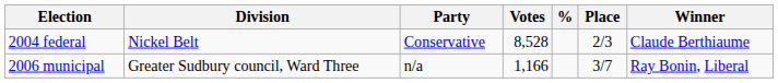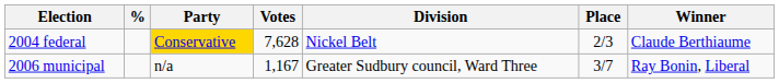 <table class="wikitable" width="800">
 <tr>
 <th align="left">Election</th>
-<th align="left">Division</th>
+<th align="right">%</th>
 <th align="left">Party</th>
 <th align="right">Votes</th>
-<th align="right">%</th>
+<th align="left">Division</th>
 <th align="center">Place</th>
 <th align="center">Winner</th>
 </tr>
 <tr>
 <td align="left"><a href='#'>2004 federal</a></td>
+<td align="right"></td>
+<td align="left" style="background: gold;"><a href='#'>Conservative</a></td>
+<td align="right">7,628</td>
 <td align="left"><a href='#'>Nickel Belt</a></td>
-<td align="left"><a href='#'>Conservative</a></td>
-<td align="right">8,528</td>
-<td align="right"></td>
 <td align="center">2/3</td>
 <td align="left"><a href='#'>Claude Berthiaume</a></td>
 </tr>
 <tr>
 <td align="left"><a href='#'>2006 municipal</a></td>
+<td align="right"></td>
+<td align="left">n/a</td>
+<td align="right">1,167</td>
 <td align="left">Greater Sudbury council, Ward Three</td>
-<td align="left">n/a</td>
-<td align="right">1,166</td>
-<td align="right"></td>
 <td align="center">3/7</td>
 <td align="left"><a href='#'>Ray Bonin</a>, <a href='#'>Liberal</a></td>
 </tr>
 </table>
